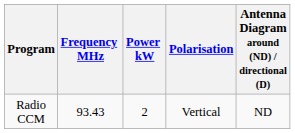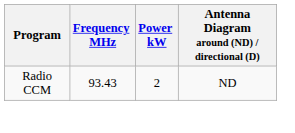 <table class="wikitable" style="width: 350px;">
 <tr>
 <th>Program</th>
 <th><a href='#'>Frequency</a> <br><a href='#'>MHz</a></th>
 <th><a href='#'>Power</a> <br><a href='#'>kW</a></th>
-<th><a href='#'>Polarisation</a></th>
 <th>Antenna Diagram<br><small>around (ND) /<br>directional (D)</small></th>
 </tr>
 <tr align="center">
 <td>Radio CCM</td>
 <td>93.43</td>
 <td>2</td>
-<td>Vertical</td>
 <td>ND</td>
 </tr>
 </table>
